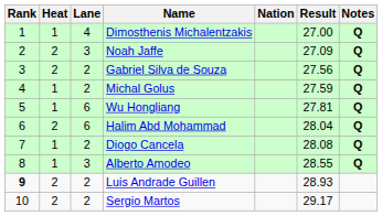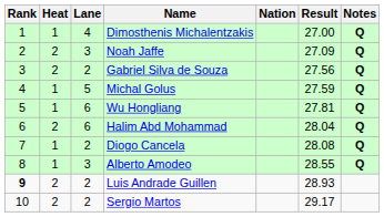 <table class="wikitable sortable" style="text-align:center">
 <tr>
 <th>Rank</th>
 <th>Heat</th>
 <th>Lane</th>
 <th>Name</th>
 <th>Nation</th>
 <th>Result</th>
 <th>Notes</th>
 </tr>
 <tr bgcolor=ccffcc>
 <td>1</td>
 <td>1</td>
 <td>4</td>
 <td align=left><a href='#'>Dimosthenis Michalentzakis</a></td>
 <td align=left></td>
 <td>27.00</td>
 <td><strong>Q</strong></td>
 </tr>
 <tr bgcolor=ccffcc>
 <td>2</td>
 <td>2</td>
 <td>3</td>
 <td align=left><a href='#'>Noah Jaffe</a></td>
 <td align=left></td>
 <td>27.09</td>
 <td><strong>Q</strong></td>
 </tr>
 <tr bgcolor=ccffcc>
 <td>3</td>
 <td>2</td>
 <td>2</td>
 <td align=left><a href='#'>Gabriel Silva de Souza</a></td>
 <td align=left></td>
 <td>27.56</td>
 <td><strong>Q</strong></td>
 </tr>
 <tr bgcolor=ccffcc>
 <td>4</td>
 <td>1</td>
-<td>2</td>
+<td>5</td>
 <td align=left><a href='#'>Michal Golus</a></td>
 <td align=left></td>
 <td>27.59</td>
 <td><strong>Q</strong></td>
 </tr>
 <tr bgcolor=ccffcc>
 <td>5</td>
 <td>1</td>
 <td>6</td>
 <td align=left><a href='#'>Wu Hongliang</a></td>
 <td align=left></td>
 <td>27.81</td>
 <td><strong>Q</strong></td>
 </tr>
 <tr bgcolor=ccffcc>
 <td>6</td>
 <td>2</td>
 <td>6</td>
 <td align=left><a href='#'>Halim Abd Mohammad</a></td>
 <td align=left></td>
 <td>28.04</td>
 <td><strong>Q</strong></td>
 </tr>
 <tr bgcolor=ccffcc>
 <td>7</td>
 <td>1</td>
 <td>2</td>
 <td align=left><a href='#'>Diogo  Cancela</a></td>
 <td align=left></td>
 <td>28.08</td>
 <td><strong>Q</strong></td>
 </tr>
 <tr bgcolor=ccffcc>
 <td>8</td>
 <td>1</td>
 <td>3</td>
 <td align=left><a href='#'>Alberto Amodeo</a></td>
 <td align=left></td>
 <td>28.55</td>
 <td><strong>Q</strong></td>
 </tr>
 <tr>
 <td><strong>9</strong></td>
 <td>2</td>
 <td>2</td>
 <td align=left><a href='#'>Luis Andrade Guillen</a></td>
 <td align=left></td>
 <td>28.93</td>
 <td></td>
 </tr>
 <tr>
 <td>10</td>
 <td>2</td>
 <td>2</td>
 <td align=left><a href='#'>Sergio Martos</a></td>
 <td align=left></td>
 <td>29.17</td>
 <td></td>
 </tr>
 </table>
